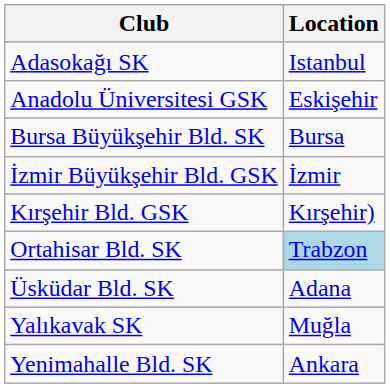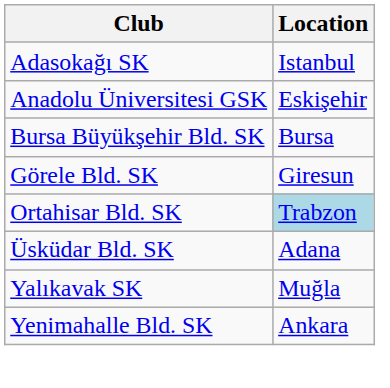 <table class=wikitable>
 <tr>
 <th>Club</th>
 <th>Location</th>
 </tr>
 <tr>
 <td><a href='#'>Adasokağı SK</a></td>
 <td><a href='#'>Istanbul</a></td>
 </tr>
 <tr>
 <td><a href='#'>Anadolu Üniversitesi GSK</a></td>
 <td><a href='#'>Eskişehir</a></td>
 </tr>
 <tr>
 <td><a href='#'>Bursa Büyükşehir Bld. SK</a></td>
 <td><a href='#'>Bursa</a></td>
 </tr>
 <tr>
-<td><a href='#'>İzmir Büyükşehir Bld. GSK</a></td>
-<td><a href='#'>İzmir</a></td>
-</tr>
-<tr>
-<td><a href='#'>Kırşehir Bld. GSK</a></td>
-<td><a href='#'>Kırşehir)</a></td>
+<td><a href='#'>Görele Bld. SK</a></td>
+<td><a href='#'>Giresun</a></td>
 </tr>
 <tr>
 <td><a href='#'>Ortahisar Bld. SK</a></td>
 <td style="background: lightblue;"><a href='#'>Trabzon</a></td>
 </tr>
 <tr>
 <td><a href='#'>Üsküdar Bld. SK</a></td>
 <td><a href='#'>Adana</a></td>
 </tr>
 <tr>
 <td><a href='#'>Yalıkavak SK</a></td>
 <td><a href='#'>Muğla</a></td>
 </tr>
 <tr>
 <td><a href='#'>Yenimahalle Bld. SK</a></td>
 <td><a href='#'>Ankara</a></td>
 </tr>
 </table>
